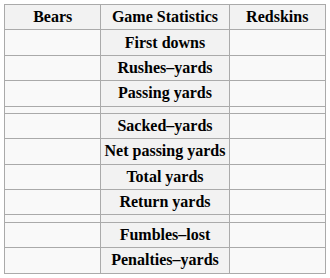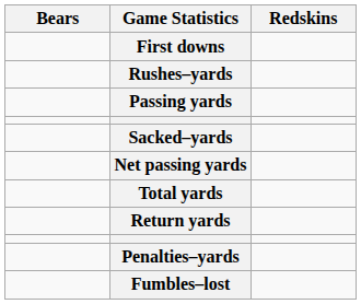 <table class="wikitable" style="margin: 1em auto 1em auto">
 <tr>
 <th style="width:30%;">Bears</th>
 <th style="width:40%;">Game Statistics</th>
 <th style="width:30%;">Redskins</th>
 </tr>
 <tr>
 <td style="text-align:right;"></td>
 <th>First downs</th>
 <td></td>
 </tr>
 <tr>
 <td style="text-align:right;"></td>
 <th>Rushes–yards</th>
 <td></td>
 </tr>
 <tr>
 <td style="text-align:right;"></td>
 <th>Passing yards</th>
 <td></td>
 </tr>
 <tr>
 <td style="text-align:right;"></td>
 <th></th>
 <td></td>
 </tr>
 <tr>
 <td style="text-align:right;"></td>
 <th>Sacked–yards</th>
 <td></td>
 </tr>
 <tr>
 <td style="text-align:right;"></td>
 <th>Net passing yards</th>
 <td></td>
 </tr>
 <tr>
 <td style="text-align:right;"></td>
 <th>Total yards</th>
 <td></td>
 </tr>
 <tr>
 <td style="text-align:right;"></td>
 <th>Return yards</th>
 <td></td>
 </tr>
 <tr>
 <td style="text-align:right;"></td>
 <th></th>
 <td></td>
 </tr>
 <tr>
 <td style="text-align:right;"></td>
-<th>Fumbles–lost</th>
+<th>Penalties–yards</th>
 <td></td>
 </tr>
 <tr>
 <td style="text-align:right;"></td>
-<th>Penalties–yards</th>
+<th>Fumbles–lost</th>
 <td></td>
 </tr>
 </table>
